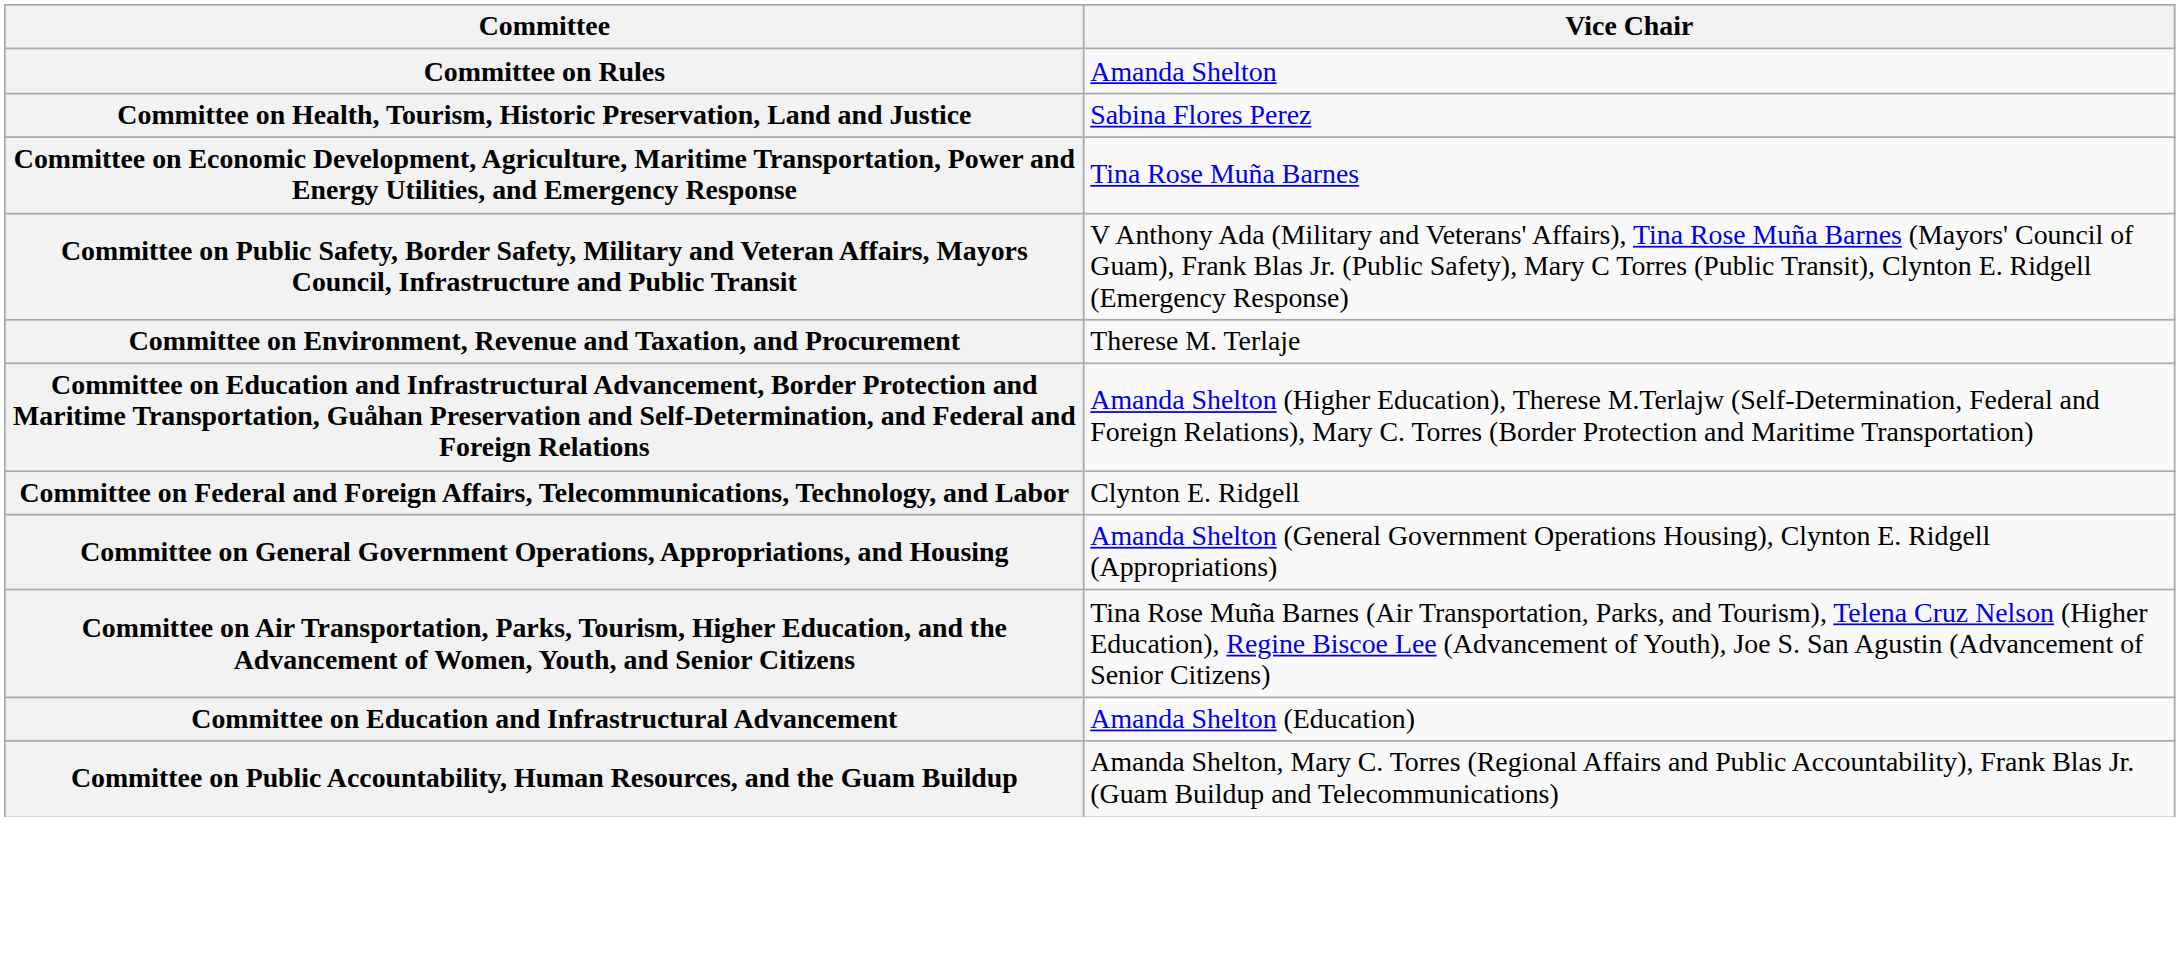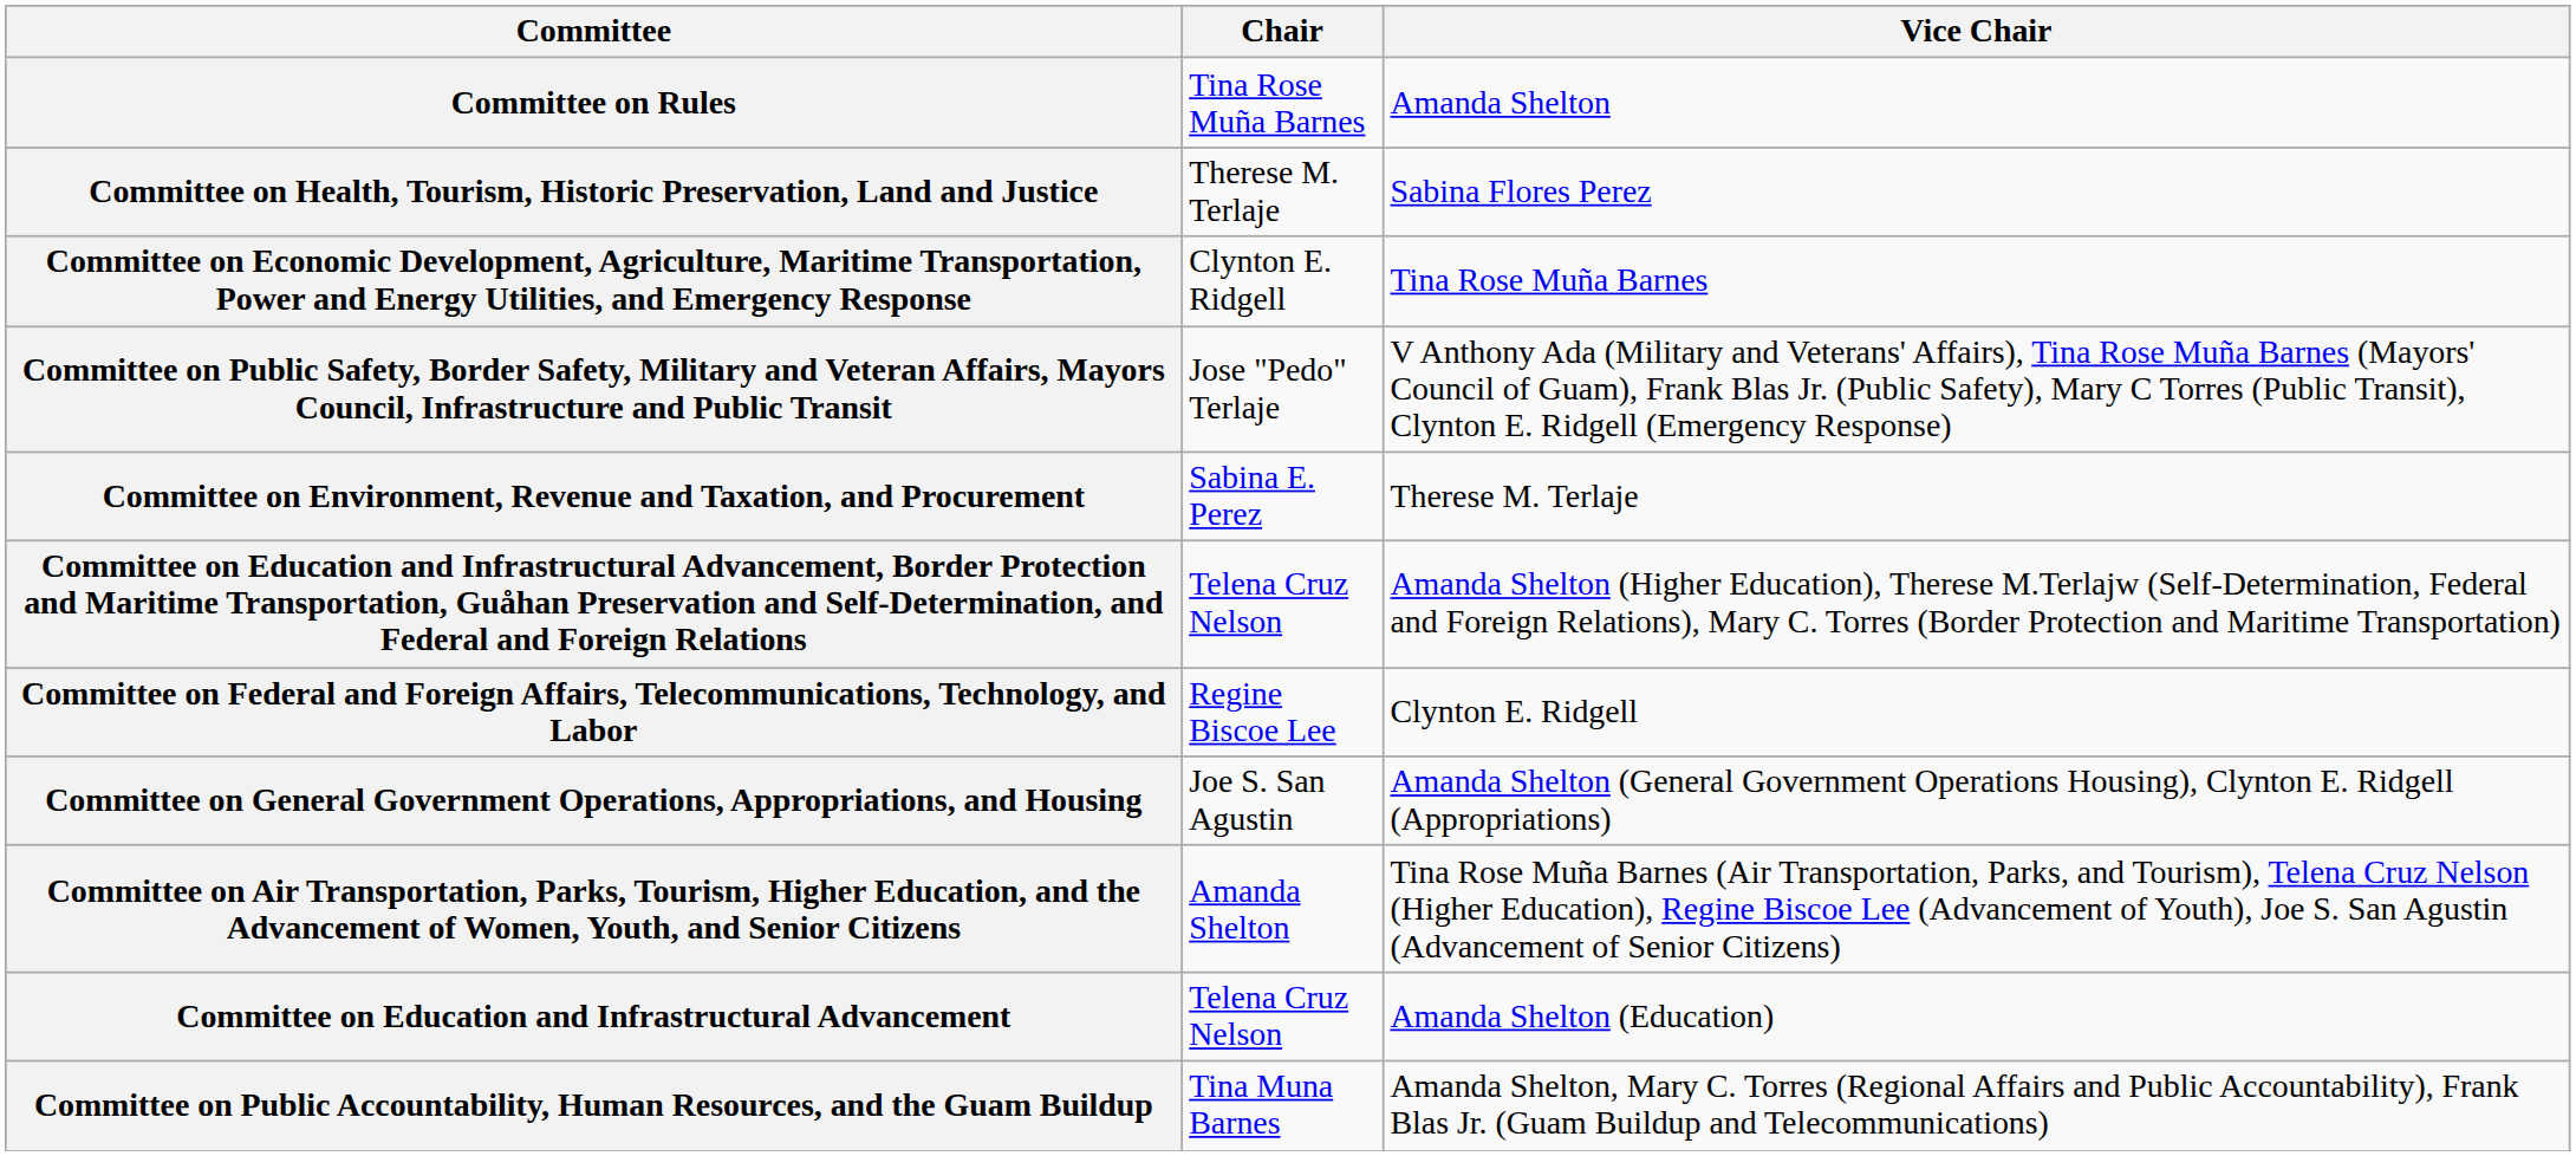 <table class="wikitable sortable plainrowheaders">
 <tr>
 <th scope="col">Committee</th>
+<th scope="col">Chair</th>
 <th scope="col">Vice Chair</th>
 </tr>
 <tr>
 <th scope="row">Committee on Rules</th>
+<td><a href='#'>Tina Rose Muña Barnes</a></td>
 <td><a href='#'>Amanda Shelton</a></td>
 </tr>
 <tr>
 <th scope="row">Committee on Health, Tourism, Historic Preservation, Land and Justice</th>
+<td>Therese M. Terlaje</td>
 <td><a href='#'>Sabina Flores Perez</a></td>
 </tr>
 <tr>
 <th scope="row">Committee on Economic Development, Agriculture, Maritime Transportation, Power and Energy Utilities, and Emergency Response</th>
+<td>Clynton E. Ridgell</td>
 <td><a href='#'>Tina Rose Muña Barnes</a></td>
 </tr>
 <tr>
 <th scope="row">Committee on Public Safety, Border Safety, Military and Veteran Affairs, Mayors Council, Infrastructure and Public Transit</th>
+<td>Jose "Pedo" Terlaje</td>
 <td>V Anthony Ada (Military and Veterans' Affairs), <a href='#'>Tina Rose Muña Barnes</a> (Mayors' Council of Guam), Frank Blas Jr. (Public Safety), Mary C Torres (Public Transit), Clynton E. Ridgell (Emergency Response)</td>
 </tr>
 <tr>
 <th scope="row">Committee on Environment, Revenue and Taxation, and Procurement</th>
+<td><a href='#'>Sabina E. Perez</a></td>
 <td>Therese M. Terlaje</td>
 </tr>
 <tr>
 <th scope="row">Committee on Education and Infrastructural Advancement, Border Protection and Maritime Transportation, Guåhan Preservation and Self-Determination, and Federal and Foreign Relations</th>
+<td><a href='#'>Telena Cruz Nelson</a></td>
 <td><a href='#'>Amanda Shelton</a> (Higher Education), Therese M.Terlajw (Self-Determination, Federal and Foreign Relations), Mary C. Torres (Border Protection and Maritime Transportation)</td>
 </tr>
 <tr>
 <th scope="row">Committee on Federal and Foreign Affairs, Telecommunications, Technology, and Labor</th>
+<td><a href='#'>Regine Biscoe Lee</a></td>
 <td>Clynton E. Ridgell</td>
 </tr>
 <tr>
 <th scope="row">Committee on General Government Operations, Appropriations, and Housing</th>
+<td>Joe S. San Agustin</td>
 <td><a href='#'>Amanda Shelton</a> (General Government Operations Housing), Clynton E. Ridgell (Appropriations)</td>
 </tr>
 <tr>
 <th scope="row">Committee on Air Transportation, Parks, Tourism, Higher Education, and the Advancement of Women, Youth, and Senior Citizens</th>
+<td><a href='#'>Amanda Shelton</a></td>
 <td>Tina Rose Muña Barnes (Air Transportation, Parks, and Tourism), <a href='#'>Telena Cruz Nelson</a> (Higher Education), <a href='#'>Regine Biscoe Lee</a> (Advancement of Youth), Joe S. San Agustin (Advancement of Senior Citizens)</td>
 </tr>
 <tr>
 <th scope="row">Committee on Education and Infrastructural Advancement</th>
+<td><a href='#'>Telena Cruz Nelson</a></td>
 <td><a href='#'>Amanda Shelton</a> (Education)</td>
 </tr>
 <tr>
 <th scope="row">Committee on Public Accountability, Human Resources, and the Guam Buildup</th>
+<td><a href='#'>Tina Muna Barnes</a></td>
 <td>Amanda Shelton, Mary C. Torres (Regional Affairs and Public Accountability), Frank Blas Jr. (Guam Buildup and Telecommunications)</td>
 </tr>
 </table>
